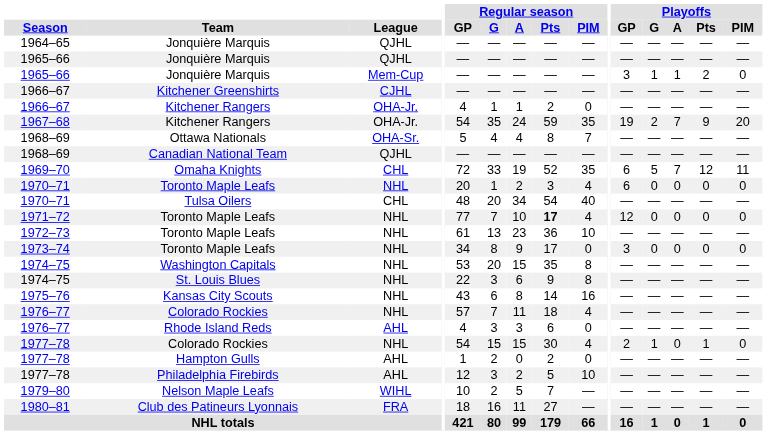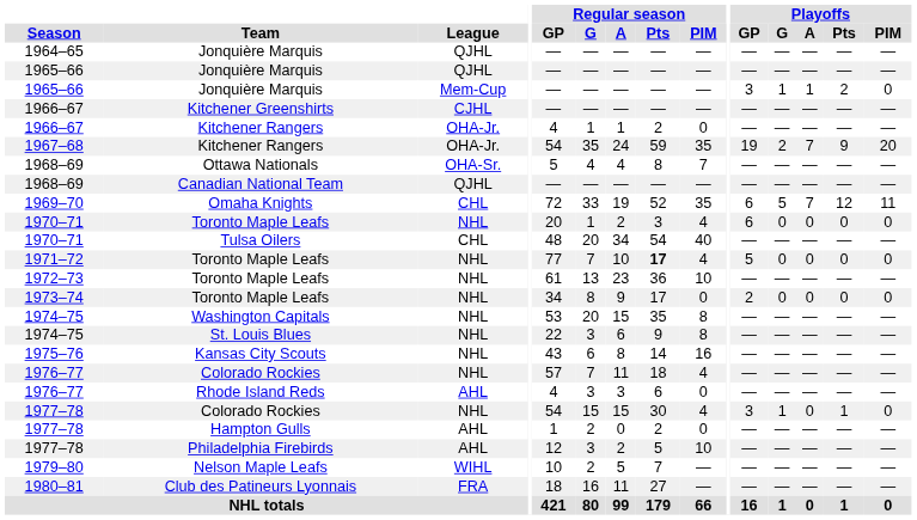 <table border="0" cellpadding="1" cellspacing="0" style="text-align:center; width:60em">
 <tr bgcolor="#e0e0e0">
 <th colspan="3" bgcolor="#ffffff"></th>
 <th rowspan="100" bgcolor="#ffffff"></th>
 <th colspan="5"><a href='#'>Regular season</a></th>
 <th rowspan="100" bgcolor="#ffffff"></th>
 <th colspan="5"><a href='#'>Playoffs</a></th>
 </tr>
 <tr bgcolor="#e0e0e0">
 <th><a href='#'>Season</a></th>
 <th>Team</th>
 <th>League</th>
 <th>GP</th>
 <th><a href='#'>G</a></th>
 <th><a href='#'>A</a></th>
 <th><a href='#'>Pts</a></th>
 <th><a href='#'>PIM</a></th>
 <th>GP</th>
 <th>G</th>
 <th>A</th>
 <th>Pts</th>
 <th>PIM</th>
 </tr>
 <tr>
 <td>1964–65</td>
 <td>Jonquière Marquis</td>
 <td>QJHL</td>
 <td>—</td>
 <td>—</td>
 <td>—</td>
 <td>—</td>
 <td>—</td>
 <td>—</td>
 <td>—</td>
 <td>—</td>
 <td>—</td>
 <td>—</td>
 </tr>
 <tr bgcolor="#f0f0f0">
 <td>1965–66</td>
 <td>Jonquière Marquis</td>
 <td>QJHL</td>
 <td>—</td>
 <td>—</td>
 <td>—</td>
 <td>—</td>
 <td>—</td>
 <td>—</td>
 <td>—</td>
 <td>—</td>
 <td>—</td>
 <td>—</td>
 </tr>
 <tr>
 <td><a href='#'>1965–66</a></td>
 <td>Jonquière Marquis</td>
 <td><a href='#'>Mem-Cup</a></td>
 <td>—</td>
 <td>—</td>
 <td>—</td>
 <td>—</td>
 <td>—</td>
 <td>3</td>
 <td>1</td>
 <td>1</td>
 <td>2</td>
 <td>0</td>
 </tr>
 <tr bgcolor="#f0f0f0">
 <td>1966–67</td>
 <td><a href='#'>Kitchener Greenshirts</a></td>
 <td><a href='#'>CJHL</a></td>
 <td>—</td>
 <td>—</td>
 <td>—</td>
 <td>—</td>
 <td>—</td>
 <td>—</td>
 <td>—</td>
 <td>—</td>
 <td>—</td>
 <td>—</td>
 </tr>
 <tr>
 <td><a href='#'>1966–67</a></td>
 <td><a href='#'>Kitchener Rangers</a></td>
 <td><a href='#'>OHA-Jr.</a></td>
 <td>4</td>
 <td>1</td>
 <td>1</td>
 <td>2</td>
 <td>0</td>
 <td>—</td>
 <td>—</td>
 <td>—</td>
 <td>—</td>
 <td>—</td>
 </tr>
 <tr bgcolor="#f0f0f0">
 <td><a href='#'>1967–68</a></td>
 <td>Kitchener Rangers</td>
 <td>OHA-Jr.</td>
 <td>54</td>
 <td>35</td>
 <td>24</td>
 <td>59</td>
 <td>35</td>
 <td>19</td>
 <td>2</td>
 <td>7</td>
 <td>9</td>
 <td>20</td>
 </tr>
 <tr>
 <td>1968–69</td>
 <td>Ottawa Nationals</td>
 <td><a href='#'>OHA-Sr.</a></td>
 <td>5</td>
 <td>4</td>
 <td>4</td>
 <td>8</td>
 <td>7</td>
 <td>—</td>
 <td>—</td>
 <td>—</td>
 <td>—</td>
 <td>—</td>
 </tr>
 <tr bgcolor="#f0f0f0">
 <td>1968–69</td>
 <td><a href='#'>Canadian National Team</a></td>
 <td>QJHL</td>
 <td>—</td>
 <td>—</td>
 <td>—</td>
 <td>—</td>
 <td>—</td>
 <td>—</td>
 <td>—</td>
 <td>—</td>
 <td>—</td>
 <td>—</td>
 </tr>
 <tr>
 <td><a href='#'>1969–70</a></td>
 <td><a href='#'>Omaha Knights</a></td>
 <td><a href='#'>CHL</a></td>
 <td>72</td>
 <td>33</td>
 <td>19</td>
 <td>52</td>
 <td>35</td>
 <td>6</td>
 <td>5</td>
 <td>7</td>
 <td>12</td>
 <td>11</td>
 </tr>
 <tr bgcolor="#f0f0f0">
 <td><a href='#'>1970–71</a></td>
 <td><a href='#'>Toronto Maple Leafs</a></td>
 <td><a href='#'>NHL</a></td>
 <td>20</td>
 <td>1</td>
 <td>2</td>
 <td>3</td>
 <td>4</td>
 <td>6</td>
 <td>0</td>
 <td>0</td>
 <td>0</td>
 <td>0</td>
 </tr>
 <tr>
 <td><a href='#'>1970–71</a></td>
 <td><a href='#'>Tulsa Oilers</a></td>
 <td>CHL</td>
 <td>48</td>
 <td>20</td>
 <td>34</td>
 <td>54</td>
 <td>40</td>
 <td>—</td>
 <td>—</td>
 <td>—</td>
 <td>—</td>
 <td>—</td>
 </tr>
 <tr bgcolor="#f0f0f0">
 <td><a href='#'>1971–72</a></td>
 <td>Toronto Maple Leafs</td>
 <td>NHL</td>
 <td>77</td>
 <td>7</td>
 <td>10</td>
 <td><strong>17</strong></td>
 <td>4</td>
-<td>12</td>
+<td>5</td>
 <td>0</td>
 <td>0</td>
 <td>0</td>
 <td>0</td>
 </tr>
 <tr>
 <td><a href='#'>1972–73</a></td>
 <td>Toronto Maple Leafs</td>
 <td>NHL</td>
 <td>61</td>
 <td>13</td>
 <td>23</td>
 <td>36</td>
 <td>10</td>
 <td>—</td>
 <td>—</td>
 <td>—</td>
 <td>—</td>
 <td>—</td>
 </tr>
 <tr bgcolor="#f0f0f0">
 <td><a href='#'>1973–74</a></td>
 <td>Toronto Maple Leafs</td>
 <td>NHL</td>
 <td>34</td>
 <td>8</td>
 <td>9</td>
 <td>17</td>
 <td>0</td>
-<td>3</td>
+<td>2</td>
 <td>0</td>
 <td>0</td>
 <td>0</td>
 <td>0</td>
 </tr>
 <tr>
 <td><a href='#'>1974–75</a></td>
 <td><a href='#'>Washington Capitals</a></td>
 <td>NHL</td>
 <td>53</td>
 <td>20</td>
 <td>15</td>
 <td>35</td>
 <td>8</td>
 <td>—</td>
 <td>—</td>
 <td>—</td>
 <td>—</td>
 <td>—</td>
 </tr>
 <tr bgcolor="#f0f0f0">
 <td>1974–75</td>
 <td><a href='#'>St. Louis Blues</a></td>
 <td>NHL</td>
 <td>22</td>
 <td>3</td>
 <td>6</td>
 <td>9</td>
 <td>8</td>
 <td>—</td>
 <td>—</td>
 <td>—</td>
 <td>—</td>
 <td>—</td>
 </tr>
 <tr>
 <td><a href='#'>1975–76</a></td>
 <td><a href='#'>Kansas City Scouts</a></td>
 <td>NHL</td>
 <td>43</td>
 <td>6</td>
 <td>8</td>
 <td>14</td>
 <td>16</td>
 <td>—</td>
 <td>—</td>
 <td>—</td>
 <td>—</td>
 <td>—</td>
 </tr>
 <tr bgcolor="#f0f0f0">
 <td><a href='#'>1976–77</a></td>
 <td><a href='#'>Colorado Rockies</a></td>
 <td>NHL</td>
 <td>57</td>
 <td>7</td>
 <td>11</td>
 <td>18</td>
 <td>4</td>
 <td>—</td>
 <td>—</td>
 <td>—</td>
 <td>—</td>
 <td>—</td>
 </tr>
 <tr>
 <td><a href='#'>1976–77</a></td>
 <td><a href='#'>Rhode Island Reds</a></td>
 <td><a href='#'>AHL</a></td>
 <td>4</td>
 <td>3</td>
 <td>3</td>
 <td>6</td>
 <td>0</td>
 <td>—</td>
 <td>—</td>
 <td>—</td>
 <td>—</td>
 <td>—</td>
 </tr>
 <tr bgcolor="#f0f0f0">
 <td><a href='#'>1977–78</a></td>
 <td>Colorado Rockies</td>
 <td>NHL</td>
 <td>54</td>
 <td>15</td>
 <td>15</td>
 <td>30</td>
 <td>4</td>
-<td>2</td>
+<td>3</td>
 <td>1</td>
 <td>0</td>
 <td>1</td>
 <td>0</td>
 </tr>
 <tr>
 <td><a href='#'>1977–78</a></td>
 <td><a href='#'>Hampton Gulls</a></td>
 <td>AHL</td>
 <td>1</td>
 <td>2</td>
 <td>0</td>
 <td>2</td>
 <td>0</td>
 <td>—</td>
 <td>—</td>
 <td>—</td>
 <td>—</td>
 <td>—</td>
 </tr>
 <tr bgcolor="#f0f0f0">
 <td>1977–78</td>
 <td><a href='#'>Philadelphia Firebirds</a></td>
 <td>AHL</td>
 <td>12</td>
 <td>3</td>
 <td>2</td>
 <td>5</td>
 <td>10</td>
 <td>—</td>
 <td>—</td>
 <td>—</td>
 <td>—</td>
 <td>—</td>
 </tr>
 <tr>
 <td><a href='#'>1979–80</a></td>
 <td><a href='#'>Nelson Maple Leafs</a></td>
 <td><a href='#'>WIHL</a></td>
 <td>10</td>
 <td>2</td>
 <td>5</td>
 <td>7</td>
 <td>—</td>
 <td>—</td>
 <td>—</td>
 <td>—</td>
 <td>—</td>
 <td>—</td>
 </tr>
 <tr bgcolor="#f0f0f0">
 <td><a href='#'>1980–81</a></td>
 <td><a href='#'>Club des Patineurs Lyonnais</a></td>
 <td><a href='#'>FRA</a></td>
 <td>18</td>
 <td>16</td>
 <td>11</td>
 <td>27</td>
 <td>—</td>
 <td>—</td>
 <td>—</td>
 <td>—</td>
 <td>—</td>
 <td>—</td>
 </tr>
 <tr bgcolor="#e0e0e0">
 <th colspan="3">NHL totals</th>
 <th>421</th>
 <th>80</th>
 <th>99</th>
 <th>179</th>
 <th>66</th>
 <th>16</th>
 <th>1</th>
 <th>0</th>
 <th>1</th>
 <th>0</th>
 </tr>
 </table>
